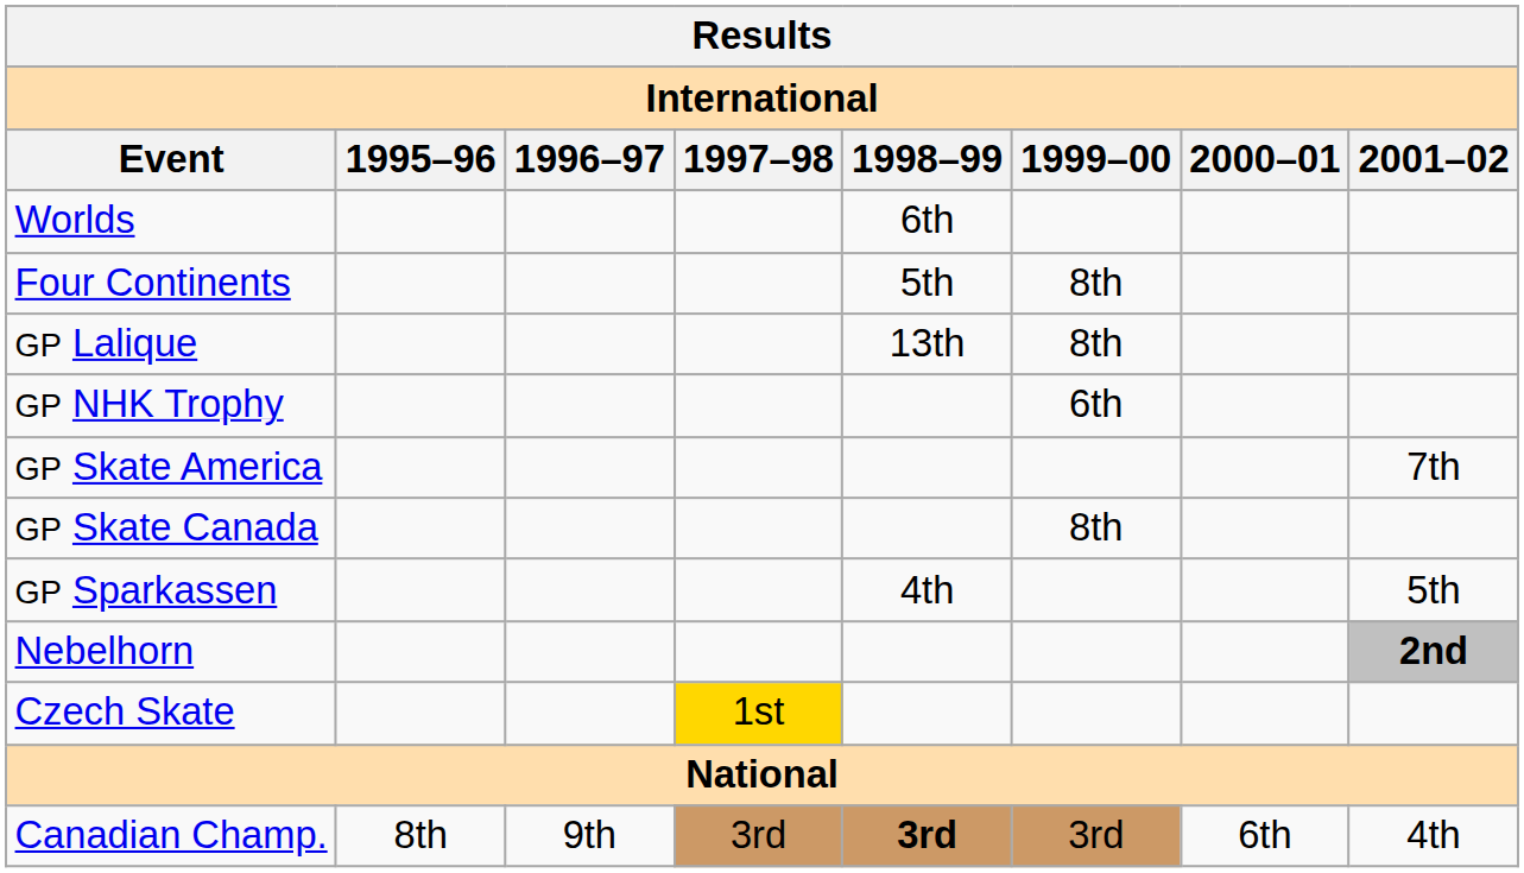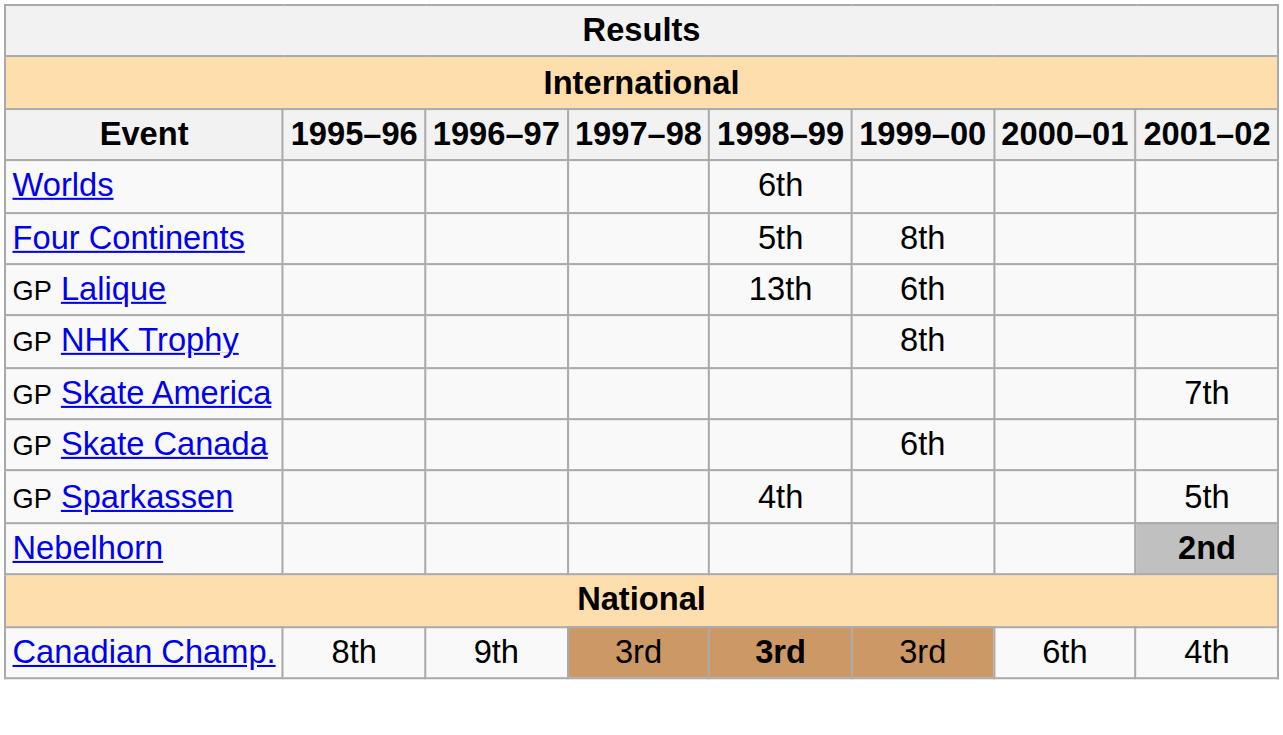 <table class="wikitable" style="text-align:center">
 <tr>
 <th colspan=8 align=center><strong>Results</strong></th>
 </tr>
 <tr>
 <th style="background-color: #ffdead; " colspan=8 align=center><strong>International</strong></th>
 </tr>
 <tr>
 <th>Event</th>
 <th>1995–96</th>
 <th>1996–97</th>
 <th>1997–98</th>
 <th>1998–99</th>
 <th>1999–00</th>
 <th>2000–01</th>
 <th>2001–02</th>
 </tr>
 <tr>
 <td align=left><a href='#'>Worlds</a></td>
 <td></td>
 <td></td>
 <td></td>
 <td>6th</td>
 <td></td>
 <td></td>
 <td></td>
 </tr>
 <tr>
 <td align=left><a href='#'>Four Continents</a></td>
 <td></td>
 <td></td>
 <td></td>
 <td>5th</td>
 <td>8th</td>
 <td></td>
 <td></td>
 </tr>
 <tr>
 <td align=left><small>GP</small> <a href='#'>Lalique</a></td>
 <td></td>
 <td></td>
 <td></td>
 <td>13th</td>
-<td>8th</td>
+<td>6th</td>
 <td></td>
 <td></td>
 </tr>
 <tr>
 <td align=left><small>GP</small> <a href='#'>NHK Trophy</a></td>
 <td></td>
 <td></td>
 <td></td>
 <td></td>
-<td>6th</td>
+<td>8th</td>
 <td></td>
 <td></td>
 </tr>
 <tr>
 <td align=left><small>GP</small> <a href='#'>Skate America</a></td>
 <td></td>
 <td></td>
 <td></td>
 <td></td>
 <td></td>
 <td></td>
 <td>7th</td>
 </tr>
 <tr>
 <td align=left><small>GP</small> <a href='#'>Skate Canada</a></td>
 <td></td>
 <td></td>
 <td></td>
 <td></td>
-<td>8th</td>
+<td>6th</td>
 <td></td>
 <td></td>
 </tr>
 <tr>
 <td align=left><small>GP</small> <a href='#'>Sparkassen</a></td>
 <td></td>
 <td></td>
 <td></td>
 <td>4th</td>
 <td></td>
 <td></td>
 <td>5th</td>
 </tr>
 <tr>
 <td align=left><a href='#'>Nebelhorn</a></td>
 <td></td>
 <td></td>
 <td></td>
 <td></td>
 <td></td>
 <td></td>
 <td bgcolor=silver><strong>2nd</strong></td>
 </tr>
 <tr>
-<td align=left><a href='#'>Czech Skate</a></td>
-<td></td>
-<td></td>
-<td bgcolor=gold>1st</td>
-<td></td>
-<td></td>
-<td></td>
-<td></td>
-</tr>
-<tr>
 <th style="background-color: #ffdead; " colspan=8 align=center><strong>National</strong></th>
 </tr>
 <tr>
 <td align=left><a href='#'>Canadian Champ.</a></td>
 <td>8th</td>
 <td>9th</td>
 <td bgcolor=cc9966>3rd</td>
 <td bgcolor=cc9966><strong>3rd</strong></td>
 <td bgcolor=cc9966>3rd</td>
 <td>6th</td>
 <td>4th</td>
 </tr>
 </table>
